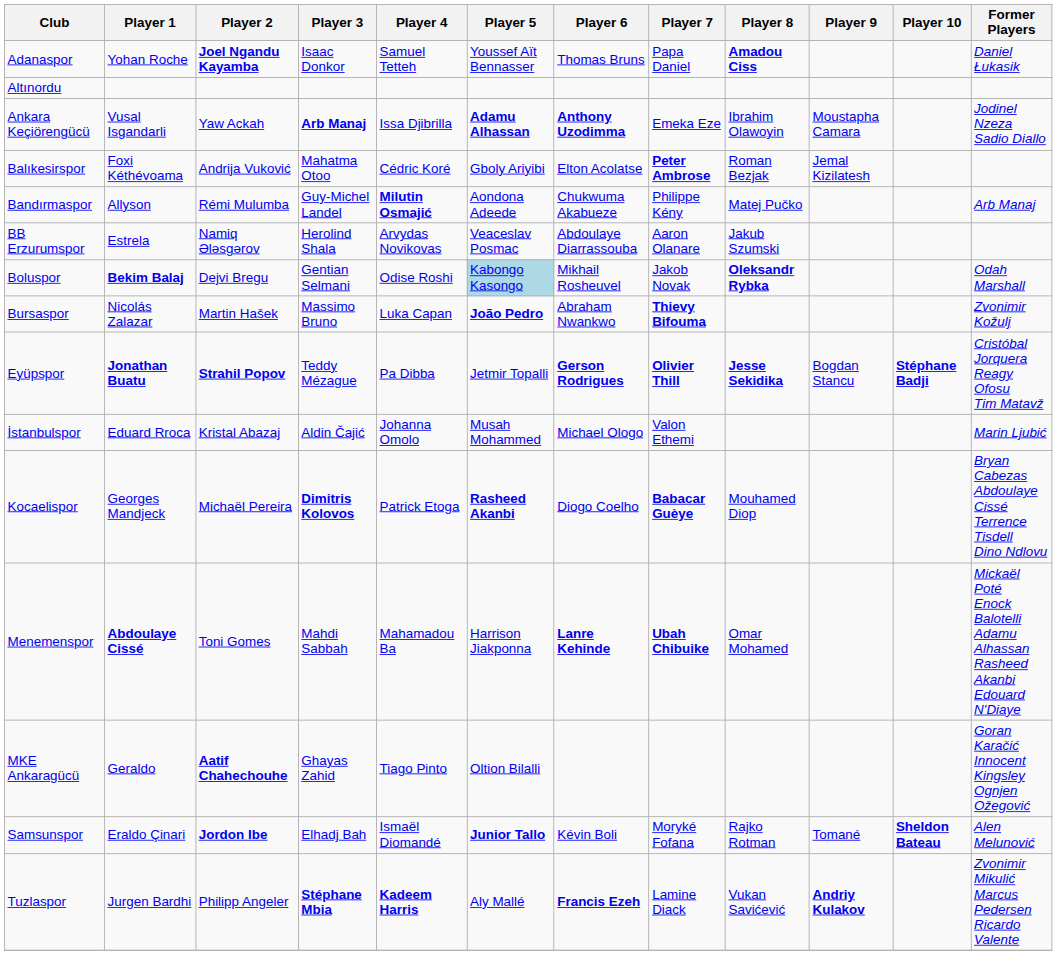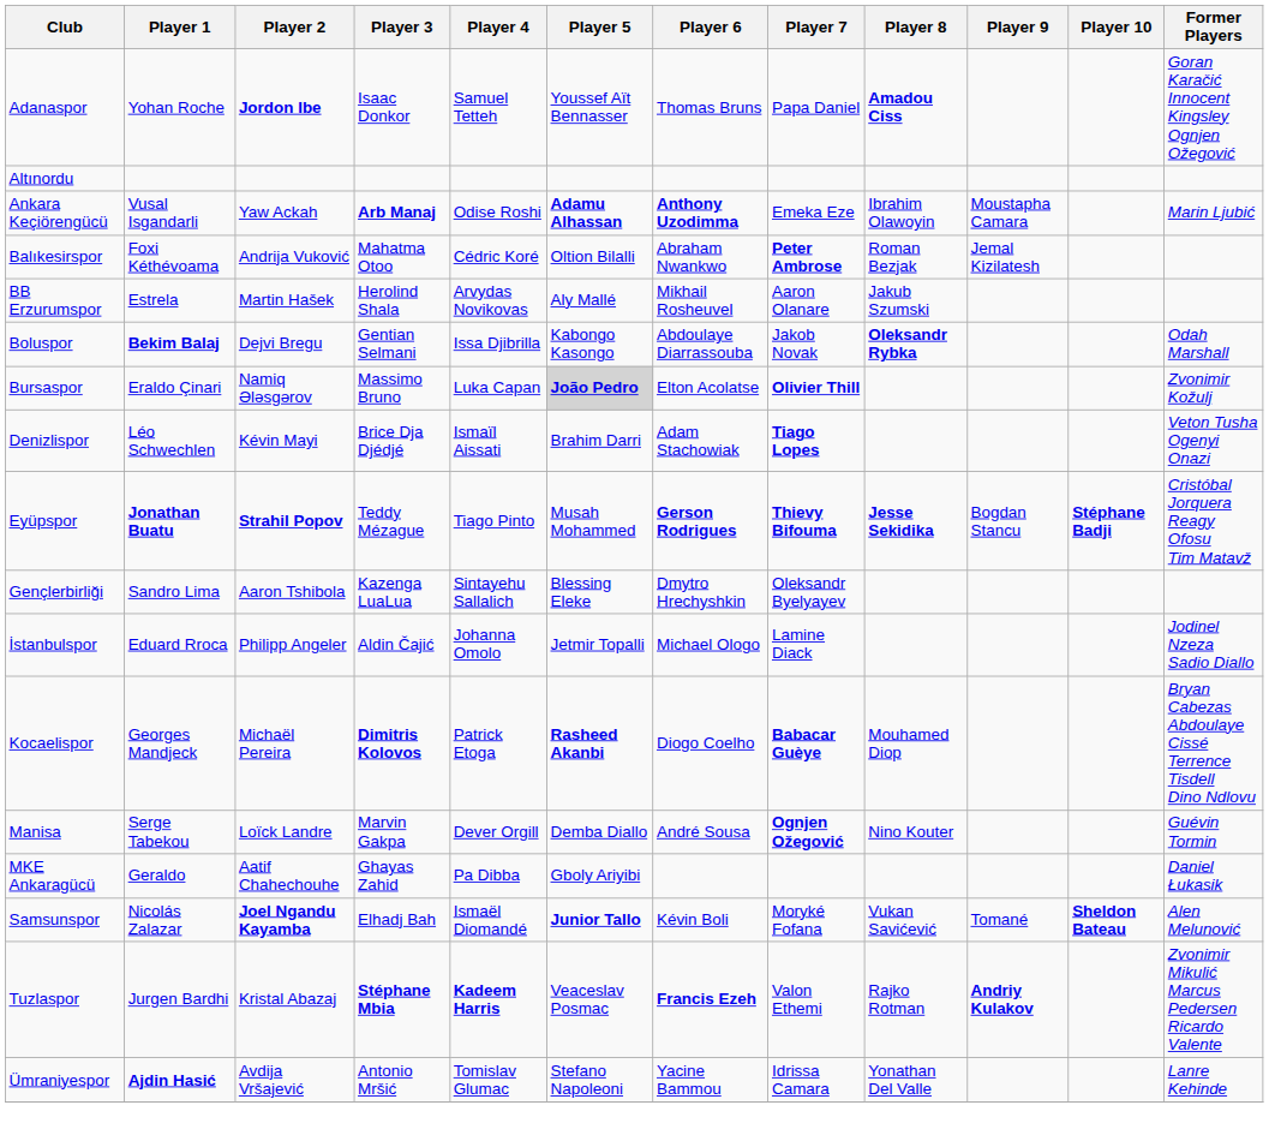 <table class="wikitable">
 <tr>
 <th width="170">Club</th>
 <th width="170">Player 1</th>
 <th width="170">Player 2</th>
 <th width="170">Player 3</th>
 <th width="170">Player 4</th>
 <th width="170">Player 5</th>
 <th width="170">Player 6</th>
 <th width="170">Player 7</th>
 <th width="170">Player 8</th>
 <th width="170">Player 9</th>
 <th width="170">Player 10</th>
 <th width="170">Former Players</th>
 </tr>
 <tr>
 <td><a href='#'>Adanaspor</a></td>
 <td> <a href='#'>Yohan Roche</a></td>
-<td> <strong><a href='#'>Joel Ngandu Kayamba</a></strong></td>
+<td> <strong><a href='#'>Jordon Ibe</a></strong></td>
 <td> <a href='#'>Isaac Donkor</a></td>
 <td> <a href='#'>Samuel Tetteh</a></td>
 <td> <a href='#'>Youssef Aït Bennasser</a></td>
 <td> <a href='#'>Thomas Bruns</a></td>
 <td> <a href='#'>Papa Daniel</a></td>
 <td> <strong><a href='#'>Amadou Ciss</a></strong></td>
 <td></td>
 <td></td>
-<td> <em><a href='#'>Daniel Łukasik</a></em></td>
+<td> <em><a href='#'>Goran Karačić</a></em> <br>  <em><a href='#'>Innocent Kingsley</a></em> <br>  <em><a href='#'>Ognjen Ožegović</a></em></td>
 </tr>
 <tr>
 <td><a href='#'>Altınordu</a></td>
 <td></td>
 <td></td>
 <td></td>
 <td></td>
 <td></td>
 <td></td>
 <td></td>
 <td></td>
 <td></td>
 <td></td>
 <td></td>
 </tr>
 <tr>
 <td><a href='#'>Ankara Keçiörengücü</a></td>
 <td> <a href='#'>Vusal Isgandarli</a></td>
 <td> <a href='#'>Yaw Ackah</a></td>
 <td> <strong><a href='#'>Arb Manaj</a></strong></td>
-<td> <a href='#'>Issa Djibrilla</a></td>
+<td> <a href='#'>Odise Roshi</a></td>
 <td> <strong><a href='#'>Adamu Alhassan</a></strong></td>
 <td> <strong><a href='#'>Anthony Uzodimma</a></strong></td>
 <td> <a href='#'>Emeka Eze</a></td>
 <td> <a href='#'>Ibrahim Olawoyin</a></td>
 <td> <a href='#'>Moustapha Camara</a></td>
 <td></td>
-<td> <em><a href='#'>Jodinel Nzeza</a></em> <br>  <em><a href='#'>Sadio Diallo</a></em></td>
+<td> <em><a href='#'>Marin Ljubić</a></em></td>
 </tr>
 <tr>
 <td><a href='#'>Balıkesirspor</a></td>
 <td> <a href='#'>Foxi Kéthévoama</a></td>
 <td> <a href='#'>Andrija Vuković</a></td>
 <td> <a href='#'>Mahatma Otoo</a></td>
 <td> <a href='#'>Cédric Koré</a></td>
-<td> <a href='#'>Gboly Ariyibi</a></td>
-<td> <a href='#'>Elton Acolatse</a></td>
+<td> <a href='#'>Oltion Bilalli</a></td>
+<td> <a href='#'>Abraham Nwankwo</a></td>
 <td> <strong><a href='#'>Peter Ambrose</a></strong></td>
 <td> <a href='#'>Roman Bezjak</a></td>
 <td> <a href='#'>Jemal Kizilatesh</a></td>
 <td></td>
 <td></td>
 </tr>
 <tr>
-<td><a href='#'>Bandırmaspor</a></td>
-<td> <a href='#'>Allyson</a></td>
-<td> <a href='#'>Rémi Mulumba</a></td>
-<td> <a href='#'>Guy-Michel Landel</a></td>
-<td> <strong><a href='#'>Milutin Osmajić</a></strong></td>
-<td> <a href='#'>Aondona Adeede</a></td>
-<td> <a href='#'>Chukwuma Akabueze</a></td>
-<td> <a href='#'>Philippe Kény</a></td>
-<td> <a href='#'>Matej Pučko</a></td>
-<td></td>
-<td></td>
-<td> <em><a href='#'>Arb Manaj</a></em></td>
-</tr>
-<tr>
 <td><a href='#'>BB Erzurumspor</a></td>
 <td> <a href='#'>Estrela</a></td>
-<td> <a href='#'>Namiq Ələsgərov</a></td>
+<td> <a href='#'>Martin Hašek</a></td>
 <td> <a href='#'>Herolind Shala</a></td>
 <td> <a href='#'>Arvydas Novikovas</a></td>
-<td> <a href='#'>Veaceslav Posmac</a></td>
-<td> <a href='#'>Abdoulaye Diarrassouba</a></td>
+<td> <a href='#'>Aly Mallé</a></td>
+<td> <a href='#'>Mikhail Rosheuvel</a></td>
 <td> <a href='#'>Aaron Olanare</a></td>
 <td> <a href='#'>Jakub Szumski</a></td>
 <td></td>
 <td></td>
 <td></td>
 </tr>
 <tr>
 <td><a href='#'>Boluspor</a></td>
 <td> <strong><a href='#'>Bekim Balaj</a></strong></td>
 <td> <a href='#'>Dejvi Bregu</a></td>
 <td> <a href='#'>Gentian Selmani</a></td>
-<td> <a href='#'>Odise Roshi</a></td>
-<td style="background: lightblue;"> <a href='#'>Kabongo Kasongo</a></td>
-<td> <a href='#'>Mikhail Rosheuvel</a></td>
+<td> <a href='#'>Issa Djibrilla</a></td>
+<td> <a href='#'>Kabongo Kasongo</a></td>
+<td> <a href='#'>Abdoulaye Diarrassouba</a></td>
 <td> <a href='#'>Jakob Novak</a></td>
 <td> <strong><a href='#'>Oleksandr Rybka</a></strong></td>
 <td></td>
 <td></td>
 <td> <em><a href='#'>Odah Marshall</a></em></td>
 </tr>
 <tr>
 <td><a href='#'>Bursaspor</a></td>
-<td> <a href='#'>Nicolás Zalazar</a></td>
-<td> <a href='#'>Martin Hašek</a></td>
+<td> <a href='#'>Eraldo Çinari</a></td>
+<td> <a href='#'>Namiq Ələsgərov</a></td>
 <td> <a href='#'>Massimo Bruno</a></td>
 <td> <a href='#'>Luka Capan</a></td>
-<td> <strong><a href='#'>João Pedro</a></strong></td>
-<td> <a href='#'>Abraham Nwankwo</a></td>
-<td> <strong><a href='#'>Thievy Bifouma</a></strong></td>
+<td style="background: lightgrey;"> <strong><a href='#'>João Pedro</a></strong></td>
+<td> <a href='#'>Elton Acolatse</a></td>
+<td> <strong><a href='#'>Olivier Thill</a></strong></td>
 <td></td>
 <td></td>
 <td></td>
 <td> <em><a href='#'>Zvonimir Kožulj</a></em></td>
 </tr>
 <tr>
+<td><a href='#'>Denizlispor</a></td>
+<td> <a href='#'>Léo Schwechlen</a></td>
+<td> <a href='#'>Kévin Mayi</a></td>
+<td> <a href='#'>Brice Dja Djédjé</a></td>
+<td> <a href='#'>Ismaïl Aissati</a></td>
+<td> <a href='#'>Brahim Darri</a></td>
+<td> <a href='#'>Adam Stachowiak</a></td>
+<td> <strong><a href='#'>Tiago Lopes</a></strong></td>
+<td></td>
+<td></td>
+<td></td>
+<td> <em><a href='#'>Veton Tusha</a></em> <br>  <em><a href='#'>Ogenyi Onazi</a></em></td>
+</tr>
+<tr>
 <td><a href='#'>Eyüpspor</a></td>
 <td> <strong><a href='#'>Jonathan Buatu</a></strong></td>
 <td> <strong><a href='#'>Strahil Popov</a></strong></td>
 <td> <a href='#'>Teddy Mézague</a></td>
-<td> <a href='#'>Pa Dibba</a></td>
-<td> <a href='#'>Jetmir Topalli</a></td>
+<td> <a href='#'>Tiago Pinto</a></td>
+<td> <a href='#'>Musah Mohammed</a></td>
 <td> <strong><a href='#'>Gerson Rodrigues</a></strong></td>
-<td> <strong><a href='#'>Olivier Thill</a></strong></td>
+<td> <strong><a href='#'>Thievy Bifouma</a></strong></td>
 <td> <strong><a href='#'>Jesse Sekidika</a></strong></td>
 <td> <a href='#'>Bogdan Stancu</a></td>
 <td> <strong><a href='#'>Stéphane Badji</a></strong></td>
 <td> <em><a href='#'>Cristóbal Jorquera</a></em> <br>  <em><a href='#'>Reagy Ofosu</a></em> <br>  <em><a href='#'>Tim Matavž</a></em></td>
 </tr>
 <tr>
-<td><a href='#'>İstanbulspor</a></td>
-<td> <a href='#'>Eduard Rroca</a></td>
-<td> <a href='#'>Kristal Abazaj</a></td>
-<td> <a href='#'>Aldin Čajić</a></td>
-<td> <a href='#'>Johanna Omolo</a></td>
-<td> <a href='#'>Musah Mohammed</a></td>
-<td> <a href='#'>Michael Ologo</a></td>
-<td> <a href='#'>Valon Ethemi</a></td>
+<td><a href='#'>Gençlerbirliği</a></td>
+<td> <a href='#'>Sandro Lima</a></td>
+<td> <a href='#'>Aaron Tshibola</a></td>
+<td> <a href='#'>Kazenga LuaLua</a></td>
+<td> <a href='#'>Sintayehu Sallalich</a></td>
+<td> <a href='#'>Blessing Eleke</a></td>
+<td> <a href='#'>Dmytro Hrechyshkin</a></td>
+<td> <a href='#'>Oleksandr Byelyayev</a></td>
 <td></td>
 <td></td>
 <td></td>
-<td> <em><a href='#'>Marin Ljubić</a></em></td>
+<td></td>
+</tr>
+<tr>
+<td><a href='#'>İstanbulspor</a></td>
+<td> <a href='#'>Eduard Rroca</a></td>
+<td> <a href='#'>Philipp Angeler</a></td>
+<td> <a href='#'>Aldin Čajić</a></td>
+<td> <a href='#'>Johanna Omolo</a></td>
+<td> <a href='#'>Jetmir Topalli</a></td>
+<td> <a href='#'>Michael Ologo</a></td>
+<td> <a href='#'>Lamine Diack</a></td>
+<td></td>
+<td></td>
+<td></td>
+<td> <em><a href='#'>Jodinel Nzeza</a></em> <br>  <em><a href='#'>Sadio Diallo</a></em></td>
 </tr>
 <tr>
 <td><a href='#'>Kocaelispor</a></td>
 <td> <a href='#'>Georges Mandjeck</a></td>
 <td> <a href='#'>Michaël Pereira</a></td>
 <td> <strong><a href='#'>Dimitris Kolovos</a></strong></td>
 <td> <a href='#'>Patrick Etoga</a></td>
 <td> <strong><a href='#'>Rasheed Akanbi</a></strong></td>
 <td> <a href='#'>Diogo Coelho</a></td>
 <td> <strong><a href='#'>Babacar Guèye</a></strong></td>
 <td> <a href='#'>Mouhamed Diop</a></td>
 <td></td>
 <td></td>
 <td> <em><a href='#'>Bryan Cabezas</a></em> <br>  <em><a href='#'>Abdoulaye Cissé</a></em> <br>  <em><a href='#'>Terrence Tisdell</a></em> <br>  <em><a href='#'>Dino Ndlovu</a></em></td>
 </tr>
 <tr>
-<td><a href='#'>Menemenspor</a></td>
-<td> <strong><a href='#'>Abdoulaye Cissé</a></strong></td>
-<td> <a href='#'>Toni Gomes</a></td>
-<td> <a href='#'>Mahdi Sabbah</a></td>
-<td> <a href='#'>Mahamadou Ba</a></td>
-<td> <a href='#'>Harrison Jiakponna</a></td>
-<td> <strong><a href='#'>Lanre Kehinde</a></strong></td>
-<td> <strong><a href='#'>Ubah Chibuike</a></strong></td>
-<td> <a href='#'>Omar Mohamed</a></td>
+<td><a href='#'>Manisa</a></td>
+<td> <a href='#'>Serge Tabekou</a></td>
+<td> <a href='#'>Loïck Landre</a></td>
+<td> <a href='#'>Marvin Gakpa</a></td>
+<td> <a href='#'>Dever Orgill</a></td>
+<td> <a href='#'>Demba Diallo</a></td>
+<td> <a href='#'>André Sousa</a></td>
+<td> <strong><a href='#'>Ognjen Ožegović</a></strong></td>
+<td> <a href='#'>Nino Kouter</a></td>
 <td></td>
 <td></td>
-<td> <em><a href='#'>Mickaël Poté</a></em> <br>  <em><a href='#'>Enock Balotelli</a></em> <br>  <em><a href='#'>Adamu Alhassan</a></em> <br>  <em><a href='#'>Rasheed Akanbi</a></em> <br>  <em><a href='#'>Edouard N'Diaye</a></em></td>
+<td> <em><a href='#'>Guévin Tormin</a></em></td>
 </tr>
 <tr>
 <td><a href='#'>MKE Ankaragücü</a></td>
 <td> <a href='#'>Geraldo</a></td>
-<td><strong> <a href='#'>Aatif Chahechouhe</a></strong></td>
+<td> <a href='#'>Aatif Chahechouhe</a></td>
 <td> <a href='#'>Ghayas Zahid</a></td>
-<td> <a href='#'>Tiago Pinto</a></td>
-<td> <a href='#'>Oltion Bilalli</a></td>
+<td> <a href='#'>Pa Dibba</a></td>
+<td> <a href='#'>Gboly Ariyibi</a></td>
 <td></td>
 <td></td>
 <td></td>
 <td></td>
 <td></td>
-<td> <em><a href='#'>Goran Karačić</a></em> <br>  <em><a href='#'>Innocent Kingsley</a></em> <br>  <em><a href='#'>Ognjen Ožegović</a></em></td>
+<td> <em><a href='#'>Daniel Łukasik</a></em></td>
 </tr>
 <tr>
 <td><a href='#'>Samsunspor</a></td>
-<td> <a href='#'>Eraldo Çinari</a></td>
-<td> <strong><a href='#'>Jordon Ibe</a></strong></td>
+<td> <a href='#'>Nicolás Zalazar</a></td>
+<td> <strong><a href='#'>Joel Ngandu Kayamba</a></strong></td>
 <td> <a href='#'>Elhadj Bah</a></td>
 <td> <a href='#'>Ismaël Diomandé</a></td>
 <td> <strong><a href='#'>Junior Tallo</a></strong></td>
 <td> <a href='#'>Kévin Boli</a></td>
 <td> <a href='#'>Moryké Fofana</a></td>
-<td> <a href='#'>Rajko Rotman</a></td>
+<td> <a href='#'>Vukan Savićević</a></td>
 <td> <a href='#'>Tomané</a></td>
 <td> <strong><a href='#'>Sheldon Bateau</a></strong></td>
 <td> <em><a href='#'>Alen Melunović</a></em></td>
 </tr>
 <tr>
 <td><a href='#'>Tuzlaspor</a></td>
 <td> <a href='#'>Jurgen Bardhi</a></td>
-<td> <a href='#'>Philipp Angeler</a></td>
+<td> <a href='#'>Kristal Abazaj</a></td>
 <td> <strong><a href='#'>Stéphane Mbia</a></strong></td>
 <td> <strong><a href='#'>Kadeem Harris</a></strong></td>
-<td> <a href='#'>Aly Mallé</a></td>
+<td> <a href='#'>Veaceslav Posmac</a></td>
 <td> <strong><a href='#'>Francis Ezeh</a></strong></td>
-<td> <a href='#'>Lamine Diack</a></td>
-<td> <a href='#'>Vukan Savićević</a></td>
+<td> <a href='#'>Valon Ethemi</a></td>
+<td> <a href='#'>Rajko Rotman</a></td>
 <td> <strong><a href='#'>Andriy Kulakov</a></strong></td>
 <td></td>
 <td> <em><a href='#'>Zvonimir Mikulić</a></em> <br>  <em><a href='#'>Marcus Pedersen</a></em> <br>  <em><a href='#'>Ricardo Valente</a></em></td>
 </tr>
 <tr>
+<td><a href='#'>Ümraniyespor</a></td>
+<td> <strong><a href='#'>Ajdin Hasić</a></strong></td>
+<td> <a href='#'>Avdija Vršajević</a></td>
+<td> <a href='#'>Antonio Mršić</a></td>
+<td> <a href='#'>Tomislav Glumac</a></td>
+<td> <a href='#'>Stefano Napoleoni</a></td>
+<td> <a href='#'>Yacine Bammou</a></td>
+<td> <a href='#'>Idrissa Camara</a></td>
+<td> <a href='#'>Yonathan Del Valle</a></td>
+<td></td>
+<td></td>
+<td> <em><a href='#'>Lanre Kehinde</a></em></td>
+</tr>
+<tr>
 </tr>
 </table>
